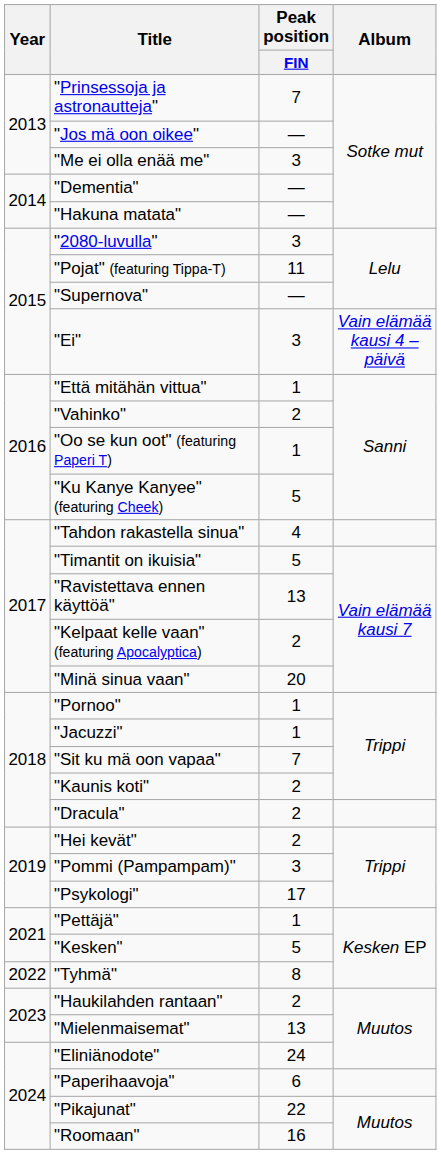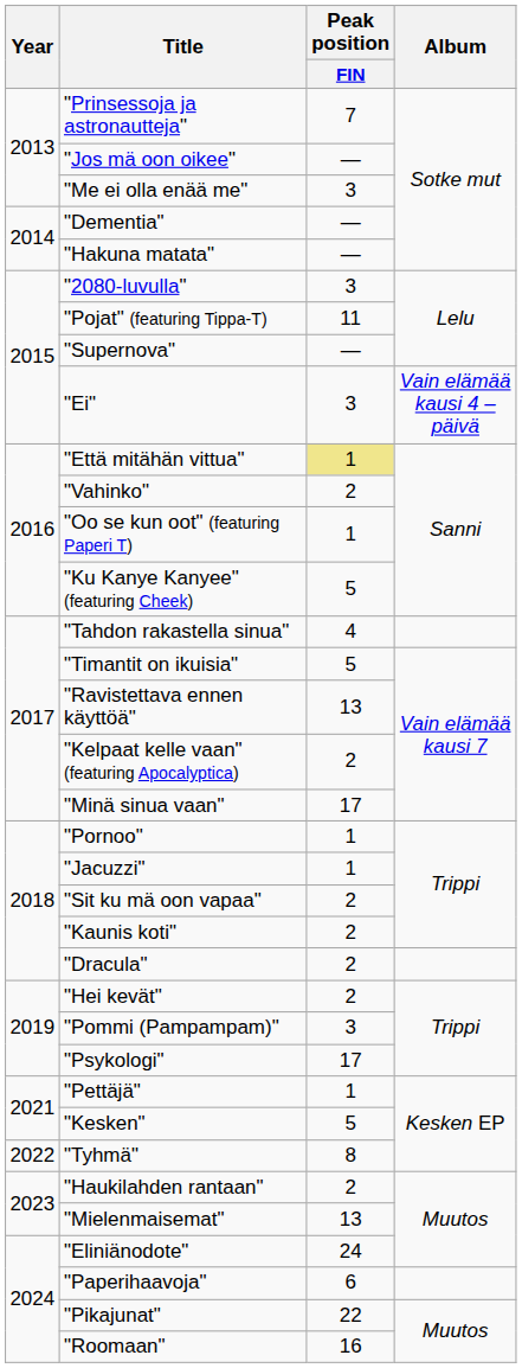 <table class="wikitable">
 <tr>
 <th align="center" rowspan="2" width="10">Year</th>
 <th align="center" rowspan="2" width="190">Title</th>
 <th align="center" colspan="1" width="20">Peak position</th>
 <th align="center" rowspan="2" width="90">Album</th>
 </tr>
 <tr>
 <th scope="col" style="width:3em;font-size:90%;"><a href='#'>FIN</a><br></th>
 </tr>
 <tr>
 <td style="text-align:center;" rowspan=3>2013</td>
 <td>"<a href='#'>Prinsessoja ja astronautteja</a>"</td>
 <td style="text-align:center;">7</td>
 <td style="text-align:center;" rowspan=5><em>Sotke mut</em></td>
 </tr>
 <tr>
 <td>"<a href='#'>Jos mä oon oikee</a>"</td>
 <td style="text-align:center;">—</td>
 </tr>
 <tr>
 <td>"Me ei olla enää me"</td>
 <td style="text-align:center;">3</td>
 </tr>
 <tr>
 <td style="text-align:center;" rowspan=2>2014</td>
 <td>"Dementia"</td>
 <td style="text-align:center;">—</td>
 </tr>
 <tr>
 <td>"Hakuna matata"</td>
 <td style="text-align:center;">—</td>
 </tr>
 <tr>
 <td style="text-align:center;" rowspan=4>2015</td>
 <td>"<a href='#'>2080-luvulla</a>"</td>
 <td style="text-align:center;">3</td>
 <td rowspan=3 style="text-align:center;"><em>Lelu</em></td>
 </tr>
 <tr>
 <td>"Pojat" <small>(featuring Tippa-T)</small></td>
 <td style="text-align:center;">11</td>
 </tr>
 <tr>
 <td>"Supernova"</td>
 <td style="text-align:center;">—</td>
 </tr>
 <tr>
 <td>"Ei"</td>
 <td style="text-align:center;">3</td>
 <td style="text-align:center;"><em><a href='#'>Vain elämää kausi 4 – päivä</a></em></td>
 </tr>
 <tr>
 <td style="text-align:center;" rowspan=4>2016</td>
 <td>"Että mitähän vittua"</td>
-<td style="text-align:center;">1</td>
+<td style="background: khaki; text-align:center;">1</td>
 <td style="text-align:center;" rowspan=4><em>Sanni</em></td>
 </tr>
 <tr>
 <td>"Vahinko"</td>
 <td style="text-align:center;">2</td>
 </tr>
 <tr>
 <td>"Oo se kun oot" <small>(featuring <a href='#'>Paperi T</a>)</small></td>
 <td style="text-align:center;">1</td>
 </tr>
 <tr>
 <td>"Ku Kanye Kanyee" <small>(featuring <a href='#'>Cheek</a>)</small></td>
 <td style="text-align:center;">5</td>
 </tr>
 <tr>
 <td style="text-align:center;" rowspan=5>2017</td>
 <td>"Tahdon rakastella sinua"</td>
 <td style="text-align:center;">4</td>
 <td></td>
 </tr>
 <tr>
 <td>"Timantit on ikuisia"</td>
 <td style="text-align:center;">5</td>
 <td rowspan="4" style="text-align:center;"><em><a href='#'>Vain elämää kausi 7</a></em></td>
 </tr>
 <tr>
 <td>"Ravistettava ennen käyttöä"</td>
 <td style="text-align:center;">13</td>
 </tr>
 <tr>
 <td>"Kelpaat kelle vaan" <small>(featuring <a href='#'>Apocalyptica</a>)</small></td>
 <td style="text-align:center;">2</td>
 </tr>
 <tr>
 <td>"Minä sinua vaan"</td>
-<td style="text-align:center;">20</td>
+<td style="text-align:center;">17</td>
 </tr>
 <tr>
 <td style="text-align:center;" rowspan=5>2018</td>
 <td>"Pornoo"</td>
 <td style="text-align:center;">1</td>
 <td rowspan=4 style="text-align:center;"><em>Trippi</em></td>
 </tr>
 <tr>
 <td>"Jacuzzi"</td>
 <td style="text-align:center;">1</td>
 </tr>
 <tr>
 <td>"Sit ku mä oon vapaa"</td>
-<td style="text-align:center;">7</td>
+<td style="text-align:center;">2</td>
 </tr>
 <tr>
 <td>"Kaunis koti"</td>
 <td style="text-align:center;">2</td>
 </tr>
 <tr>
 <td>"Dracula"</td>
 <td style="text-align:center;">2</td>
 <td></td>
 </tr>
 <tr>
 <td style="text-align:center;" rowspan="3">2019</td>
 <td>"Hei kevät"</td>
 <td style="text-align:center;">2</td>
 <td rowspan=3 style="text-align:center;"><em>Trippi</em></td>
 </tr>
 <tr>
 <td>"Pommi (Pampampam)"</td>
 <td style="text-align:center;">3</td>
 </tr>
 <tr>
 <td>"Psykologi"</td>
 <td style="text-align:center;">17</td>
 </tr>
 <tr>
 <td style="text-align:center;" rowspan="2">2021</td>
 <td>"Pettäjä"</td>
 <td style="text-align:center;">1</td>
 <td rowspan=3 style="text-align:center;"><em>Kesken</em> EP</td>
 </tr>
 <tr>
 <td>"Kesken"</td>
 <td style="text-align:center;">5</td>
 </tr>
 <tr>
 <td>2022</td>
 <td>"Tyhmä"</td>
 <td style="text-align:center;">8</td>
 </tr>
 <tr>
 <td style="text-align:center;" rowspan="2">2023</td>
 <td>"Haukilahden rantaan"</td>
 <td style="text-align:center;">2</td>
 <td rowspan="3" style="text-align:center;"><em>Muutos</em></td>
 </tr>
 <tr>
 <td>"Mielenmaisemat"</td>
 <td style="text-align:center;">13</td>
 </tr>
 <tr>
 <td style="text-align:center;" rowspan="4">2024</td>
 <td>"Eliniänodote"</td>
 <td style="text-align:center;">24</td>
 </tr>
 <tr>
 <td>"Paperihaavoja"<br></td>
 <td style="text-align:center;">6</td>
 <td></td>
 </tr>
 <tr>
 <td>"Pikajunat"</td>
 <td style="text-align:center;">22</td>
 <td rowspan="2" style="text-align:center;"><em>Muutos</em></td>
 </tr>
 <tr>
 <td>"Roomaan"</td>
 <td style="text-align:center;">16</td>
 </tr>
 </table>
